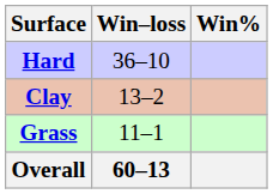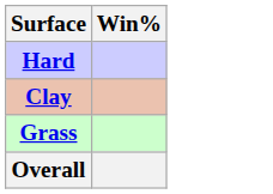 <table class="sortable wikitable">
 <tr>
 <th>Surface</th>
-<th>Win–loss</th>
 <th>Win%</th>
 </tr>
 <tr style="background:#ccf;">
 <td align=center><strong><a href='#'>Hard</a></strong></td>
-<td align=center>36–10</td>
 <td align=center></td>
 </tr>
 <tr style="background:#ebc2af;">
 <td align=center><strong><a href='#'>Clay</a></strong></td>
-<td align=center>13–2</td>
 <td align=center></td>
 </tr>
 <tr style="background:#cfc;">
 <td align=center><strong><a href='#'>Grass</a></strong></td>
-<td align=center>11–1</td>
 <td align=center></td>
 </tr>
 <tr>
 <th>Overall</th>
-<th>60–13</th>
 <th></th>
 </tr>
 </table>
